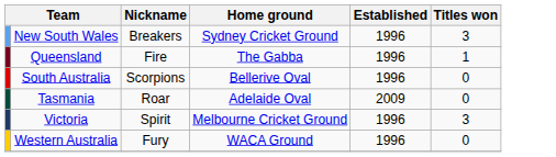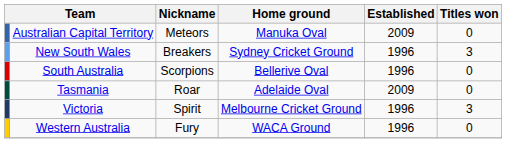 <table class="wikitable" style="font-size:100%;">
 <tr>
 <th colspan=2 style="width: auto;">Team</th>
 <th>Nickname</th>
 <th>Home ground</th>
 <th>Established</th>
 <th>Titles won</th>
 </tr>
 <tr align=center>
+<td bgcolor="#3464ab"></td>
+<td><a href='#'>Australian Capital Territory</a></td>
+<td>Meteors</td>
+<td><a href='#'>Manuka Oval</a></td>
+<td>2009</td>
+<td>0</td>
+</tr>
+<tr align=center>
 <td bgcolor="#5ca1ed"></td>
 <td><a href='#'>New South Wales</a></td>
 <td>Breakers</td>
 <td><a href='#'>Sydney Cricket Ground</a></td>
 <td>1996</td>
 <td>3</td>
-</tr>
-<tr align=center>
-<td bgcolor="#79001f"></td>
-<td><a href='#'>Queensland</a></td>
-<td>Fire</td>
-<td><a href='#'>The Gabba</a></td>
-<td>1996</td>
-<td>1</td>
 </tr>
 <tr align=center>
 <td bgcolor="#de0000"></td>
 <td><a href='#'>South Australia</a></td>
 <td>Scorpions</td>
 <td><a href='#'>Bellerive Oval</a></td>
 <td>1996</td>
 <td>0</td>
 </tr>
 <tr align=center>
 <td bgcolor="#004c3d"></td>
 <td><a href='#'>Tasmania</a></td>
 <td>Roar</td>
 <td><a href='#'>Adelaide Oval</a></td>
 <td>2009</td>
 <td>0</td>
 </tr>
 <tr align=center>
 <td bgcolor="#213965"></td>
 <td><a href='#'>Victoria</a></td>
 <td>Spirit</td>
 <td><a href='#'>Melbourne Cricket Ground</a></td>
 <td>1996</td>
 <td>3</td>
 </tr>
 <tr align=center>
 <td bgcolor="#ffcc00"></td>
 <td><a href='#'>Western Australia</a></td>
 <td>Fury</td>
 <td><a href='#'>WACA Ground</a></td>
 <td>1996</td>
 <td>0</td>
 </tr>
 <tr>
 </tr>
 </table>
